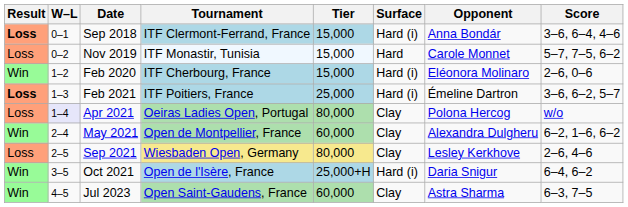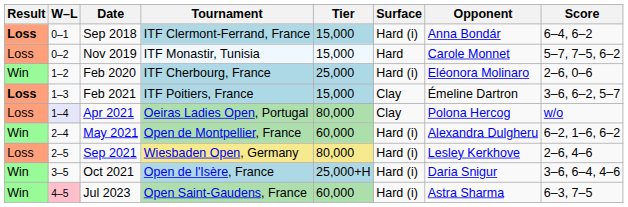 <table class="sortable wikitable">
 <tr>
 <th>Result</th>
 <th class="unsortable">W–L</th>
 <th>Date</th>
 <th>Tournament</th>
 <th>Tier</th>
 <th>Surface</th>
 <th>Opponent</th>
 <th class="unsortable">Score</th>
 </tr>
 <tr>
 <td style="background:#ffa07a;"><strong>Loss</strong></td>
 <td><small>0–1</small></td>
 <td>Sep 2018</td>
 <td style="background:lightblue;">ITF Clermont-Ferrand, France</td>
 <td style="background:lightblue;">15,000</td>
 <td>Hard (i)</td>
 <td> <a href='#'>Anna Bondár</a></td>
-<td>3–6, 6–4, 4–6</td>
+<td>6–4, 6–2</td>
 </tr>
 <tr>
 <td style="background:#ffa07a;">Loss</td>
 <td><small>0–2</small></td>
 <td>Nov 2019</td>
 <td style="background:#f0f8ff;">ITF Monastir, Tunisia</td>
 <td style="background:#f0f8ff;">15,000</td>
 <td>Hard</td>
 <td> <a href='#'>Carole Monnet</a></td>
 <td>5–7, 7–5, 6–2</td>
 </tr>
 <tr>
 <td style="background:#98fb98;">Win</td>
 <td><small>1–2</small></td>
 <td>Feb 2020</td>
 <td style="background:lightblue;">ITF Cherbourg, France</td>
-<td style="background:lightblue;">15,000</td>
+<td style="background:lightblue;">25,000</td>
 <td>Hard (i)</td>
 <td> <a href='#'>Eléonora Molinaro</a></td>
 <td>2–6, 0–6</td>
 </tr>
 <tr>
 <td bgcolor=ffa07a><strong>Loss</strong></td>
 <td><small>1–3</small></td>
 <td>Feb 2021</td>
 <td style="background:lightblue;">ITF Poitiers, France</td>
-<td style="background:lightblue;">25,000</td>
-<td>Hard (i)</td>
+<td style="background:lightblue;">15,000</td>
+<td>Clay</td>
 <td> Émeline Dartron</td>
 <td>3–6, 6–2, 5–7</td>
 </tr>
 <tr>
 <td bgcolor=ffa07a>Loss</td>
 <td style="background: lavender;"><small>1–4</small></td>
 <td><a href='#'>Apr 2021</a></td>
 <td bgcolor=#addfad><a href='#'>Oeiras Ladies Open</a>, Portugal</td>
 <td bgcolor=#addfad>80,000</td>
 <td>Clay</td>
 <td> <a href='#'>Polona Hercog</a></td>
 <td><a href='#'>w/o</a></td>
 </tr>
 <tr>
 <td style="background:#98fb98;">Win</td>
 <td><small>2–4</small></td>
 <td><a href='#'>May 2021</a></td>
 <td style="background:#addfad;"><a href='#'>Open de Montpellier</a>, France</td>
 <td style="background:#addfad;">60,000</td>
-<td>Clay</td>
+<td>Hard (i)</td>
 <td> <a href='#'>Alexandra Dulgheru</a></td>
 <td>6–2, 1–6, 6–2</td>
 </tr>
 <tr>
 <td style="background:#ffa07a;">Loss</td>
 <td><small>2–5</small></td>
 <td><a href='#'>Sep 2021</a></td>
 <td style="background:#f7e98e;"><a href='#'>Wiesbaden Open</a>, Germany</td>
 <td style="background:#f7e98e;">80,000</td>
-<td>Clay</td>
+<td>Hard (i)</td>
 <td> <a href='#'>Lesley Kerkhove</a></td>
 <td>2–6, 4–6</td>
 </tr>
 <tr>
 <td bgcolor=98FB98>Win</td>
 <td><small>3–5</small></td>
 <td>Oct 2021</td>
 <td style="background:lightblue;"><a href='#'>Open de l'Isère</a>, France</td>
 <td style="background:lightblue;">25,000+H</td>
 <td>Hard (i)</td>
 <td> <a href='#'>Daria Snigur</a></td>
-<td>6–4, 6–2</td>
+<td>3–6, 6–4, 4–6</td>
 </tr>
 <tr>
 <td bgcolor=98FB98>Win</td>
-<td><small>4–5</small></td>
+<td style="background: pink;"><small>4–5</small></td>
 <td>Jul 2023</td>
 <td style="background:#addfad;"><a href='#'>Open Saint-Gaudens</a>, France</td>
 <td style="background:#addfad;">60,000</td>
-<td>Clay</td>
+<td>Hard (i)</td>
 <td> <a href='#'>Astra Sharma</a></td>
 <td>6–3, 7–5</td>
 </tr>
 </table>
